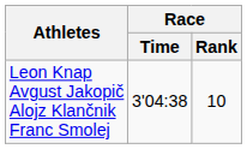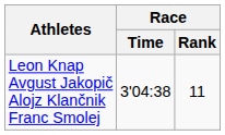 <table class="wikitable" border="1" style="font-size:90%">
 <tr>
 <th rowspan=2>Athletes</th>
 <th colspan=2>Race</th>
 </tr>
 <tr>
 <th>Time</th>
 <th>Rank</th>
 </tr>
 <tr>
 <td><a href='#'>Leon Knap</a><br><a href='#'>Avgust Jakopič</a><br><a href='#'>Alojz Klančnik</a><br><a href='#'>Franc Smolej</a></td>
 <td align=center>3'04:38</td>
-<td align=center>10</td>
+<td align=center>11</td>
 </tr>
 </table>
